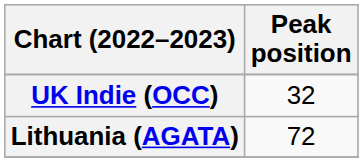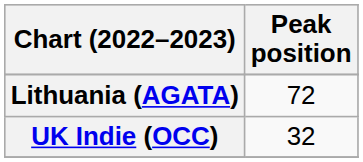 <table class="wikitable sortable plainrowheaders" style="text-align:center">
 <tr>
 <th scope="col">Chart (2022–2023)</th>
 <th scope="col">Peak<br>position</th>
 </tr>
 <tr>
 </tr>
 <tr>
 </tr>
 <tr>
+<th scope="row">Lithuania (<a href='#'>AGATA</a>)</th>
+<td>72</td>
+</tr>
+<tr>
 <th scope="row"><a href='#'>UK Indie</a> (<a href='#'>OCC</a>)</th>
 <td>32</td>
 </tr>
 <tr>
-<th scope="row">Lithuania (<a href='#'>AGATA</a>)</th>
-<td>72</td>
-</tr>
-<tr>
 </tr>
 </table>
